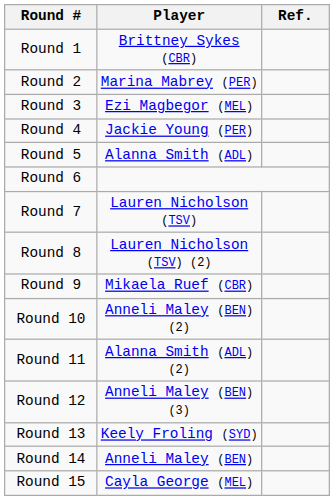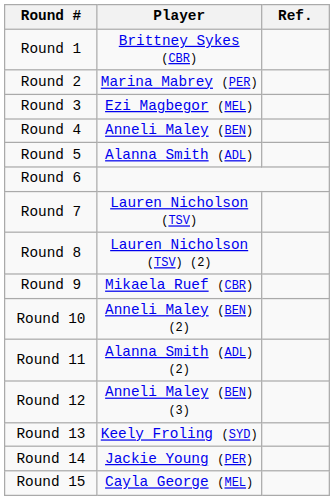 <table class="wikitable" style="width: 30%; text-align:center; font-size:90%">
 <tr>
 <th rowspan=1 width=40>Round #</th>
 <th width=75>Player</th>
 <th width=5>Ref.</th>
 </tr>
 <tr>
 <td>Round 1</td>
 <td><a href='#'>Brittney Sykes</a> <small>(<a href='#'>CBR</a>) </small></td>
 <td></td>
 </tr>
 <tr>
 <td>Round 2</td>
 <td><a href='#'>Marina Mabrey</a> <small>(<a href='#'>PER</a>)</small></td>
 <td></td>
 </tr>
 <tr>
 <td>Round 3</td>
 <td><a href='#'>Ezi Magbegor</a> <small>(<a href='#'>MEL</a>)</small></td>
 <td></td>
 </tr>
 <tr>
 <td>Round 4</td>
-<td><a href='#'>Jackie Young</a> <small>(<a href='#'>PER</a>)</small></td>
+<td><a href='#'>Anneli Maley</a> <small>(<a href='#'>BEN</a>)</small></td>
 <td></td>
 </tr>
 <tr>
 <td>Round 5</td>
 <td><a href='#'>Alanna Smith</a> <small>(<a href='#'>ADL</a>)</small></td>
 <td></td>
 </tr>
 <tr>
 <td>Round 6</td>
 <td colspan=2></td>
 </tr>
 <tr>
 <td>Round 7</td>
 <td><a href='#'>Lauren Nicholson</a> <small>(<a href='#'>TSV</a>)</small></td>
 <td></td>
 </tr>
 <tr>
 <td>Round 8</td>
 <td><a href='#'>Lauren Nicholson</a> <small>(<a href='#'>TSV</a>) (2)</small></td>
 <td></td>
 </tr>
 <tr>
 <td>Round 9</td>
 <td><a href='#'>Mikaela Ruef</a> <small>(<a href='#'>CBR</a>) </small></td>
 <td></td>
 </tr>
 <tr>
 <td>Round 10</td>
 <td><a href='#'>Anneli Maley</a> <small>(<a href='#'>BEN</a>) (2)</small></td>
 <td></td>
 </tr>
 <tr>
 <td>Round 11</td>
 <td><a href='#'>Alanna Smith</a> <small>(<a href='#'>ADL</a>) (2)</small></td>
 <td></td>
 </tr>
 <tr>
 <td>Round 12</td>
 <td><a href='#'>Anneli Maley</a> <small>(<a href='#'>BEN</a>) (3)</small></td>
 <td></td>
 </tr>
 <tr>
 <td>Round 13</td>
 <td><a href='#'>Keely Froling</a> <small>(<a href='#'>SYD</a>) </small></td>
 <td></td>
 </tr>
 <tr>
 <td>Round 14</td>
-<td><a href='#'>Anneli Maley</a> <small>(<a href='#'>BEN</a>)</small></td>
+<td><a href='#'>Jackie Young</a> <small>(<a href='#'>PER</a>)</small></td>
 <td></td>
 </tr>
 <tr>
 <td>Round 15</td>
 <td><a href='#'>Cayla George</a> <small>(<a href='#'>MEL</a>)</small></td>
 <td></td>
 </tr>
 </table>
